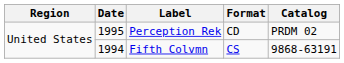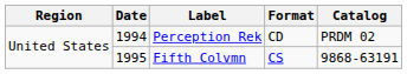 <table class="wikitable">
 <tr>
 <th>Region</th>
 <th>Date</th>
 <th>Label</th>
 <th>Format</th>
 <th>Catalog</th>
 </tr>
 <tr>
 <td rowspan="2">United States</td>
-<td>1995</td>
+<td>1994</td>
 <td><a href='#'>Perception Rek</a></td>
 <td>CD</td>
 <td>PRDM 02</td>
 </tr>
 <tr>
-<td>1994</td>
+<td>1995</td>
 <td><a href='#'>Fifth Colvmn</a></td>
 <td><a href='#'>CS</a></td>
 <td>9868-63191</td>
 </tr>
 </table>
